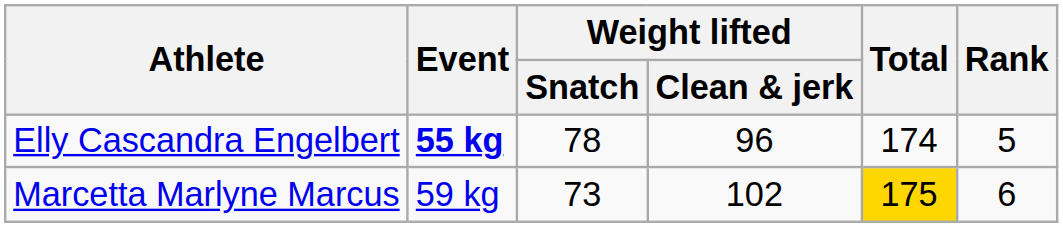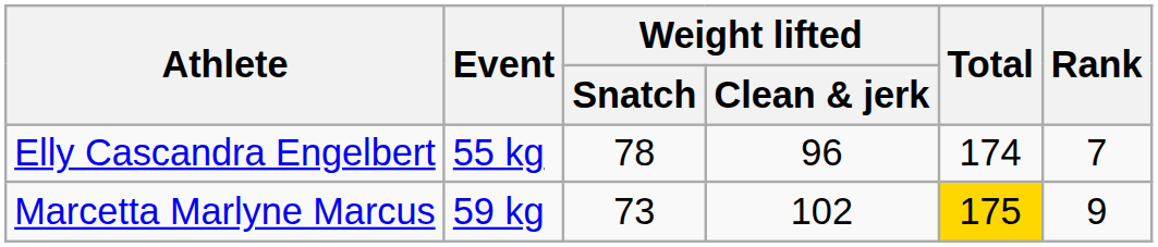 <table class=wikitable style="text-align:center; font-size:90%">
 <tr>
 <th rowspan="2">Athlete</th>
 <th rowspan="2">Event</th>
 <th colspan="2">Weight lifted</th>
 <th rowspan="2">Total</th>
 <th rowspan="2">Rank</th>
 </tr>
 <tr>
 <th>Snatch</th>
 <th>Clean & jerk</th>
 </tr>
 <tr>
 <td style="text-align:left"><a href='#'>Elly Cascandra Engelbert</a></td>
-<td style="text-align:left"><strong><a href='#'>55 kg</a></strong></td>
+<td style="text-align:left"><a href='#'>55 kg</a></td>
 <td>78</td>
 <td>96</td>
 <td>174</td>
-<td>5</td>
+<td>7</td>
 </tr>
 <tr>
 <td style="text-align:left"><a href='#'>Marcetta Marlyne Marcus</a></td>
 <td style="text-align:left"><a href='#'>59 kg</a></td>
 <td>73</td>
 <td>102</td>
 <td style="background: gold;">175</td>
-<td>6</td>
+<td>9</td>
 </tr>
 </table>
